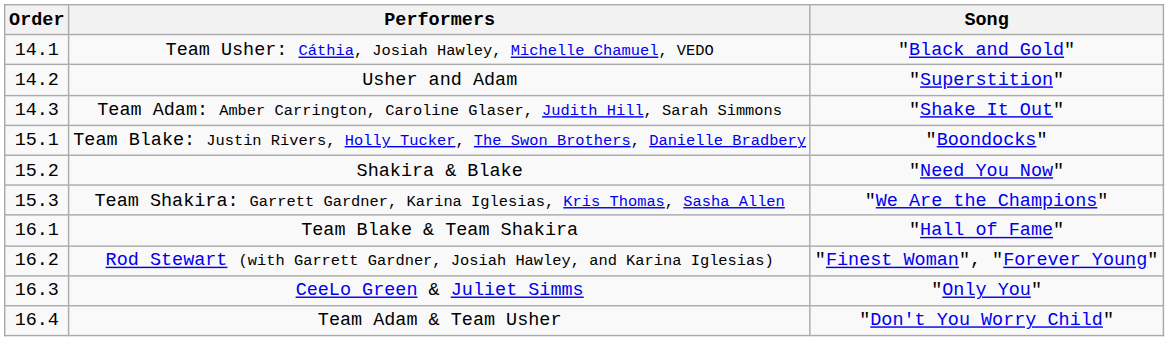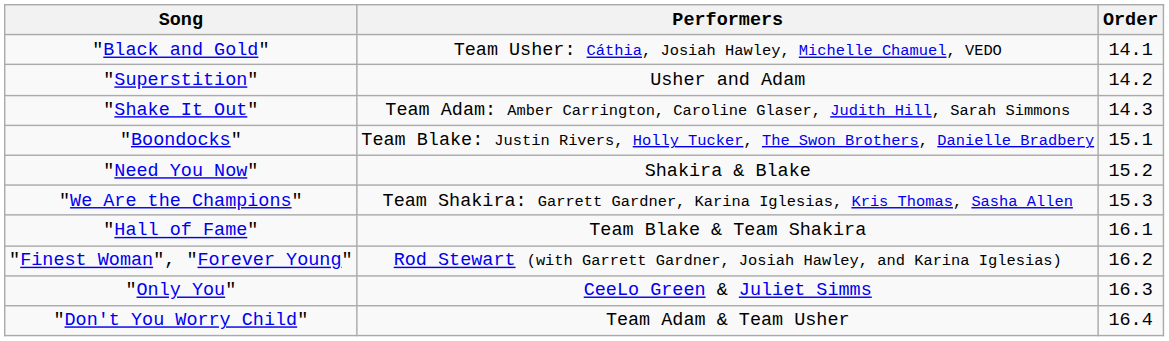 <table class="wikitable" style="text-align:center;">
 <tr>
+<th>Song</th>
+<th>Performers</th>
 <th>Order</th>
-<th>Performers</th>
-<th>Song</th>
 </tr>
 <tr>
+<td>"<a href='#'>Black and Gold</a>"</td>
+<td>Team Usher: <small><a href='#'>Cáthia</a>, Josiah Hawley, <a href='#'>Michelle Chamuel</a>, VEDO</small></td>
 <td>14.1</td>
-<td>Team Usher: <small><a href='#'>Cáthia</a>, Josiah Hawley, <a href='#'>Michelle Chamuel</a>, VEDO</small></td>
-<td>"<a href='#'>Black and Gold</a>"</td>
 </tr>
 <tr>
+<td>"<a href='#'>Superstition</a>"</td>
+<td>Usher and Adam</td>
 <td>14.2</td>
-<td>Usher and Adam</td>
-<td>"<a href='#'>Superstition</a>"</td>
 </tr>
 <tr>
+<td>"<a href='#'>Shake It Out</a>"</td>
+<td>Team Adam: <small>Amber Carrington, Caroline Glaser, <a href='#'>Judith Hill</a>, Sarah Simmons</small></td>
 <td>14.3</td>
-<td>Team Adam: <small>Amber Carrington, Caroline Glaser, <a href='#'>Judith Hill</a>, Sarah Simmons</small></td>
-<td>"<a href='#'>Shake It Out</a>"</td>
 </tr>
 <tr>
+<td>"<a href='#'>Boondocks</a>"</td>
+<td>Team Blake: <small>Justin Rivers, <a href='#'>Holly Tucker</a>, <a href='#'>The Swon Brothers</a>, <a href='#'>Danielle Bradbery</a></small></td>
 <td>15.1</td>
-<td>Team Blake: <small>Justin Rivers, <a href='#'>Holly Tucker</a>, <a href='#'>The Swon Brothers</a>, <a href='#'>Danielle Bradbery</a></small></td>
-<td>"<a href='#'>Boondocks</a>"</td>
 </tr>
 <tr>
+<td>"<a href='#'>Need You Now</a>"</td>
+<td>Shakira & Blake</td>
 <td>15.2</td>
-<td>Shakira & Blake</td>
-<td>"<a href='#'>Need You Now</a>"</td>
 </tr>
 <tr>
+<td>"<a href='#'>We Are the Champions</a>"</td>
+<td>Team Shakira: <small>Garrett Gardner, Karina Iglesias, <a href='#'>Kris Thomas</a>, <a href='#'>Sasha Allen</a></small></td>
 <td>15.3</td>
-<td>Team Shakira: <small>Garrett Gardner, Karina Iglesias, <a href='#'>Kris Thomas</a>, <a href='#'>Sasha Allen</a></small></td>
-<td>"<a href='#'>We Are the Champions</a>"</td>
 </tr>
 <tr>
+<td>"<a href='#'>Hall of Fame</a>"</td>
+<td>Team Blake & Team Shakira</td>
 <td>16.1</td>
-<td>Team Blake & Team Shakira</td>
-<td>"<a href='#'>Hall of Fame</a>"</td>
 </tr>
 <tr>
+<td>"<a href='#'>Finest Woman</a>", "<a href='#'>Forever Young</a>"</td>
+<td><a href='#'>Rod Stewart</a> <small>(with Garrett Gardner, Josiah Hawley, and Karina Iglesias)</small></td>
 <td>16.2</td>
-<td><a href='#'>Rod Stewart</a> <small>(with Garrett Gardner, Josiah Hawley, and Karina Iglesias)</small></td>
-<td>"<a href='#'>Finest Woman</a>", "<a href='#'>Forever Young</a>"</td>
 </tr>
 <tr>
+<td>"<a href='#'>Only You</a>"</td>
+<td><a href='#'>CeeLo Green</a> & <a href='#'>Juliet Simms</a></td>
 <td>16.3</td>
-<td><a href='#'>CeeLo Green</a> & <a href='#'>Juliet Simms</a></td>
-<td>"<a href='#'>Only You</a>"</td>
 </tr>
 <tr>
+<td>"<a href='#'>Don't You Worry Child</a>"</td>
+<td>Team Adam & Team Usher</td>
 <td>16.4</td>
-<td>Team Adam & Team Usher</td>
-<td>"<a href='#'>Don't You Worry Child</a>"</td>
 </tr>
 </table>
